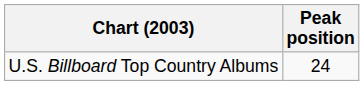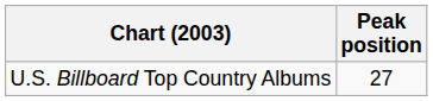 <table class="wikitable">
 <tr>
 <th>Chart (2003)</th>
 <th>Peak<br>position</th>
 </tr>
 <tr>
 <td>U.S. <em>Billboard</em> Top Country Albums</td>
-<td style="text-align:center;">24</td>
+<td style="text-align:center;">27</td>
 </tr>
 </table>
